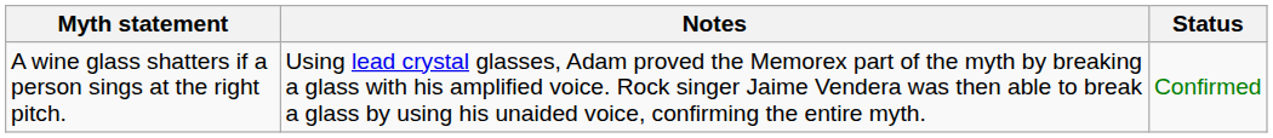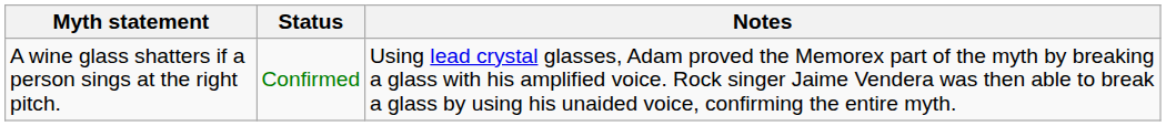 <table class="wikitable plainrowheaders">
 <tr>
 <th>Myth statement</th>
+<th>Status</th>
 <th>Notes</th>
-<th>Status</th>
 </tr>
 <tr>
 <td>A wine glass shatters if a person sings at the right pitch.</td>
+<td style="color:green">Confirmed</td>
 <td>Using <a href='#'>lead crystal</a> glasses, Adam proved the Memorex part of the myth by breaking a glass with his amplified voice. Rock singer Jaime Vendera was then able to break a glass by using his unaided voice, confirming the entire myth.</td>
-<td style="color:green">Confirmed</td>
 </tr>
 </table>
